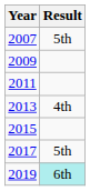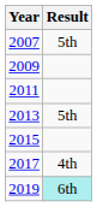 <table class="wikitable" style="text-align:center">
 <tr>
 <th>Year</th>
 <th>Result</th>
 </tr>
 <tr>
 <td><a href='#'>2007</a></td>
 <td>5th</td>
 </tr>
 <tr>
 <td><a href='#'>2009</a></td>
 <td></td>
 </tr>
 <tr>
 <td><a href='#'>2011</a></td>
 <td></td>
 </tr>
 <tr>
 <td><a href='#'>2013</a></td>
-<td>4th</td>
+<td>5th</td>
 </tr>
 <tr>
 <td><a href='#'>2015</a></td>
 <td></td>
 </tr>
 <tr>
 <td><a href='#'>2017</a></td>
-<td>5th</td>
+<td>4th</td>
 </tr>
 <tr>
 <td><a href='#'>2019</a></td>
 <td style="background: paleturquoise;">6th</td>
 </tr>
 </table>
